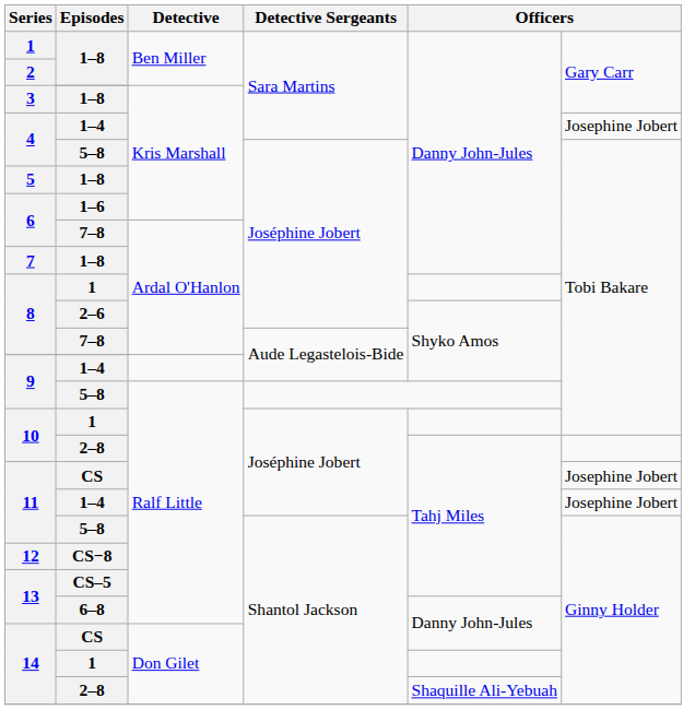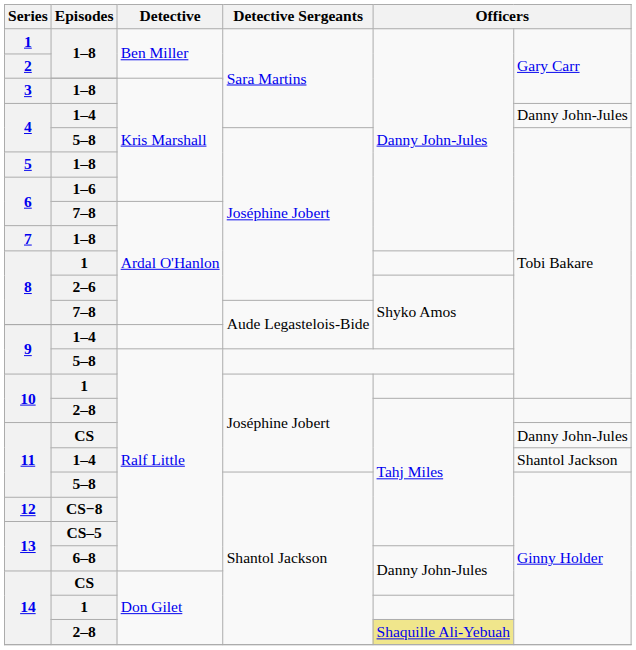 <table class="wikitable">
 <tr>
 <th>Series</th>
 <th>Episodes</th>
 <th>Detective</th>
 <th>Detective Sergeants</th>
 <th colspan="2">Officers</th>
 </tr>
 <tr>
 <th colspan="1"><a href='#'>1</a></th>
 <th rowspan="2">1–8</th>
 <td rowspan="3"><a href='#'>Ben Miller</a></td>
 <td rowspan="5"><a href='#'>Sara Martins</a></td>
 <td rowspan="10"><a href='#'>Danny John-Jules</a></td>
 <td rowspan="4"><a href='#'>Gary Carr</a></td>
 </tr>
 <tr>
 <th><a href='#'>2</a></th>
 </tr>
 <tr>
 <th rowspan="2"><a href='#'>3</a></th>
 </tr>
 <tr>
 <th>1–8</th>
 <td rowspan="5"><a href='#'>Kris Marshall</a></td>
 </tr>
 <tr>
 <th rowspan="2"><a href='#'>4</a></th>
 <th>1–4</th>
-<td>Josephine Jobert</td>
+<td rowspan="1">Danny John-Jules</td>
 </tr>
 <tr>
 <th>5–8</th>
 <td rowspan="7"><a href='#'>Joséphine Jobert</a></td>
 <td rowspan="12">Tobi Bakare</td>
 </tr>
 <tr>
 <th><a href='#'>5</a></th>
 <th>1–8</th>
 </tr>
 <tr>
 <th rowspan="2"><a href='#'>6</a></th>
 <th>1–6</th>
 </tr>
 <tr>
 <th>7–8</th>
 <td rowspan="6"><a href='#'>Ardal O'Hanlon</a></td>
 </tr>
 <tr>
 <th><a href='#'>7</a></th>
 <th>1–8</th>
 </tr>
 <tr>
 <th rowspan="3"><a href='#'>8</a></th>
 <th>1</th>
 <td></td>
 </tr>
 <tr>
 <th>2–6</th>
 <td rowspan="4">Shyko Amos</td>
 </tr>
 <tr>
 <th>7–8</th>
 <td rowspan="3">Aude Legastelois-Bide</td>
 </tr>
 <tr>
 </tr>
 <tr>
 <th rowspan="2"><a href='#'>9</a></th>
 <th>1–4</th>
 </tr>
 <tr>
 <th>5–8</th>
 <td rowspan="9"><a href='#'>Ralf Little</a></td>
 </tr>
 <tr>
 <th rowspan="2"><a href='#'>10</a></th>
 <th>1</th>
 <td rowspan="4">Joséphine Jobert</td>
 <td></td>
 </tr>
 <tr>
 <th>2–8</th>
 <td rowspan="6"><a href='#'>Tahj Miles</a></td>
 </tr>
 <tr>
 <th rowspan="3"><a href='#'>11</a></th>
 <th>CS</th>
-<td>Josephine Jobert</td>
+<td rowspan="1">Danny John-Jules</td>
 </tr>
 <tr>
 <th>1–4</th>
-<td>Josephine Jobert</td>
+<td rowspan="1">Shantol Jackson</td>
 </tr>
 <tr>
 <th>5–8</th>
 <td rowspan="7">Shantol Jackson</td>
 <td rowspan="7"><a href='#'>Ginny Holder</a></td>
 </tr>
 <tr>
 <th rowspan="1"><a href='#'>12</a></th>
 <th>CS−8</th>
 </tr>
 <tr>
 <th rowspan="2"><a href='#'>13</a></th>
 <th>CS–5</th>
 </tr>
 <tr>
 <th>6–8</th>
 <td rowspan="2">Danny John-Jules</td>
 </tr>
 <tr>
 <th rowspan="3"><a href='#'>14</a></th>
 <th>CS</th>
 <td rowspan="3"><a href='#'>Don Gilet</a></td>
 </tr>
 <tr>
 <th>1</th>
 <td></td>
 </tr>
 <tr>
 <th>2–8</th>
-<td><a href='#'>Shaquille Ali-Yebuah</a></td>
+<td style="background: khaki;"><a href='#'>Shaquille Ali-Yebuah</a></td>
 </tr>
 <tr>
 </tr>
 </table>
